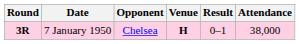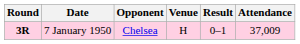 <table style="text-align:center;" class="wikitable sortable">
 <tr>
 <th>Round</th>
 <th>Date</th>
 <th>Opponent</th>
 <th>Venue</th>
 <th>Result</th>
 <th>Attendance</th>
 </tr>
 <tr style="background:#ffd0e3;">
 <td><strong>3R</strong></td>
 <td>7 January 1950</td>
 <td><a href='#'>Chelsea</a></td>
-<td><strong>H</strong></td>
+<td>H</td>
 <td>0–1</td>
-<td>38,000</td>
+<td>37,009</td>
 </tr>
 </table>
